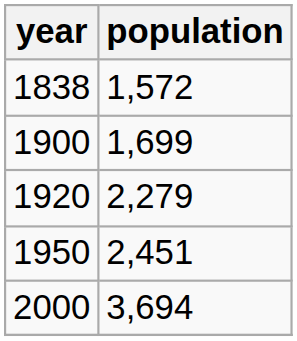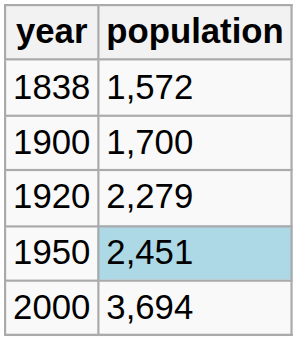 <table class="wikitable floatright">
 <tr>
 <th>year</th>
 <th>population</th>
 </tr>
 <tr>
 <td>1838</td>
 <td>1,572</td>
 </tr>
 <tr>
 <td>1900</td>
-<td>1,699</td>
+<td>1,700</td>
 </tr>
 <tr>
 <td>1920</td>
 <td>2,279</td>
 </tr>
 <tr>
 <td>1950</td>
-<td>2,451</td>
+<td style="background: lightblue;">2,451</td>
 </tr>
 <tr>
 <td>2000</td>
 <td>3,694</td>
 </tr>
 <tr>
 </tr>
 </table>
